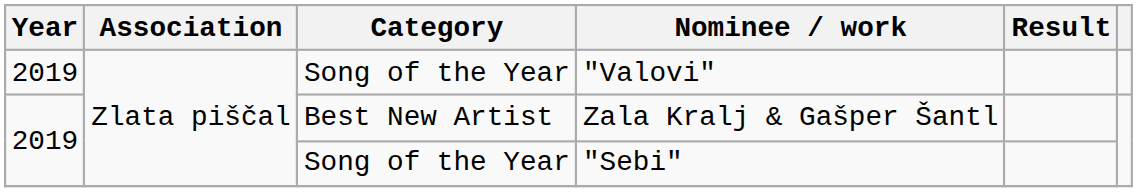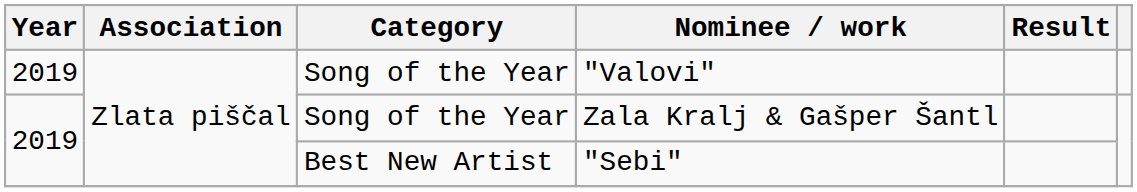 <table class="wikitable sortable">
 <tr>
 <th>Year</th>
 <th>Association</th>
 <th>Category</th>
 <th>Nominee / work</th>
 <th>Result</th>
 <th class="unsortable"></th>
 </tr>
 <tr>
 <td>2019</td>
 <td rowspan="3">Zlata piščal</td>
 <td>Song of the Year</td>
 <td>"Valovi"</td>
 <td></td>
 <td></td>
 </tr>
 <tr>
 <td rowspan="2">2019</td>
-<td>Best New Artist</td>
+<td>Song of the Year</td>
 <td>Zala Kralj & Gašper Šantl</td>
 <td></td>
 <td rowspan="4"></td>
 </tr>
 <tr>
-<td>Song of the Year</td>
+<td>Best New Artist</td>
 <td>"Sebi"</td>
 <td></td>
 </tr>
 <tr>
 </tr>
 </table>
